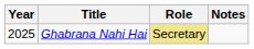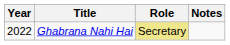 <table class="wikitable sortable plainrowheaders">
 <tr style="text-align:center;">
 <th scope="col">Year</th>
 <th scope="col">Title</th>
 <th scope="col">Role</th>
 <th scope="col">Notes</th>
 </tr>
 <tr>
-<td>2025</td>
+<td>2022</td>
 <td><em><a href='#'>Ghabrana Nahi Hai</a></em></td>
 <td style="background: khaki;">Secretary</td>
 <td></td>
 </tr>
 </table>
